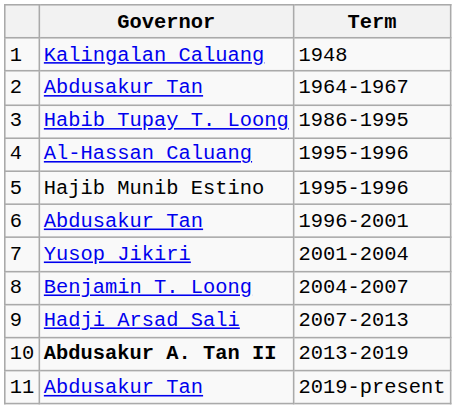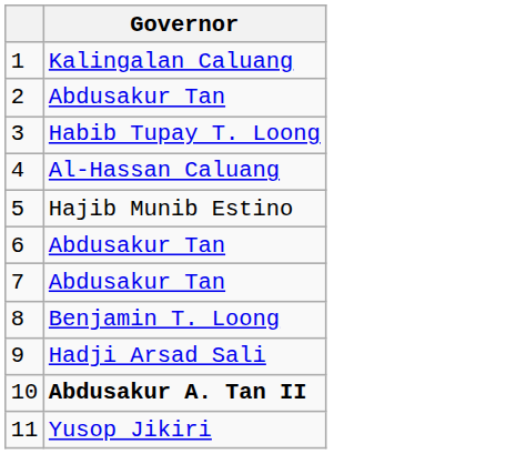 <table class="wikitable sortable">
 <tr>
 <th></th>
 <th>Governor</th>
-<th>Term</th>
 </tr>
 <tr>
 <td>1</td>
 <td><a href='#'>Kalingalan Caluang</a></td>
-<td>1948 </td>
 </tr>
 <tr>
 <td>2</td>
 <td><a href='#'>Abdusakur Tan</a></td>
-<td>1964-1967</td>
 </tr>
 <tr>
 <td>3</td>
 <td><a href='#'>Habib Tupay T. Loong</a></td>
-<td>1986-1995</td>
 </tr>
 <tr>
 <td>4</td>
 <td><a href='#'>Al-Hassan Caluang</a></td>
-<td>1995-1996</td>
 </tr>
 <tr>
 <td>5</td>
 <td>Hajib Munib Estino</td>
-<td>1995-1996</td>
 </tr>
 <tr>
 <td>6</td>
 <td><a href='#'>Abdusakur Tan</a></td>
-<td>1996-2001</td>
 </tr>
 <tr>
 <td>7</td>
-<td><a href='#'>Yusop Jikiri</a></td>
-<td>2001-2004</td>
+<td><a href='#'>Abdusakur Tan</a></td>
 </tr>
 <tr>
 <td>8</td>
 <td><a href='#'>Benjamin T. Loong</a></td>
-<td>2004-2007</td>
 </tr>
 <tr>
 <td>9</td>
 <td><a href='#'>Hadji Arsad Sali</a></td>
-<td>2007-2013</td>
 </tr>
 <tr>
 <td>10</td>
 <td><strong>Abdusakur A. Tan II</strong></td>
-<td>2013-2019</td>
 </tr>
 <tr>
 <td>11</td>
-<td><a href='#'>Abdusakur Tan</a></td>
-<td>2019-present</td>
+<td><a href='#'>Yusop Jikiri</a></td>
 </tr>
 </table>
